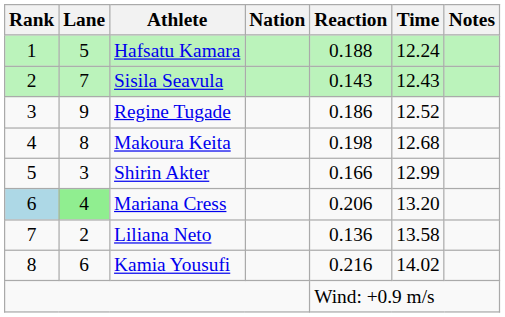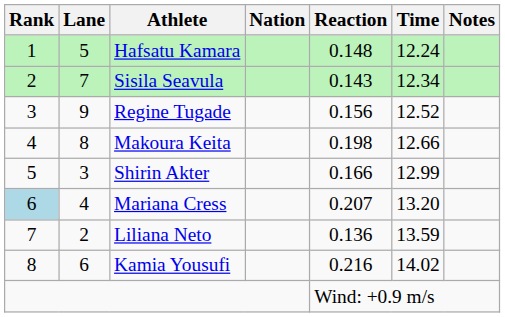 <table class="wikitable sortable" style="text-align:center">
 <tr>
 <th>Rank</th>
 <th>Lane</th>
 <th>Athlete</th>
 <th>Nation</th>
 <th>Reaction</th>
 <th>Time</th>
 <th>Notes</th>
 </tr>
 <tr bgcolor=bbf3bb>
 <td>1</td>
 <td>5</td>
 <td align=left><a href='#'>Hafsatu Kamara</a></td>
 <td align=left></td>
-<td>0.188</td>
+<td>0.148</td>
 <td>12.24</td>
 <td></td>
 </tr>
 <tr bgcolor=bbf3bb>
 <td>2</td>
 <td>7</td>
 <td align=left><a href='#'>Sisila Seavula</a></td>
 <td align=left></td>
 <td>0.143</td>
-<td>12.43</td>
+<td>12.34</td>
 <td></td>
 </tr>
 <tr>
 <td>3</td>
 <td>9</td>
 <td align=left><a href='#'>Regine Tugade</a></td>
 <td align=left></td>
-<td>0.186</td>
+<td>0.156</td>
 <td>12.52</td>
 <td></td>
 </tr>
 <tr>
 <td>4</td>
 <td>8</td>
 <td align=left><a href='#'>Makoura Keita</a></td>
 <td align=left></td>
 <td>0.198</td>
-<td>12.68</td>
+<td>12.66</td>
 <td></td>
 </tr>
 <tr>
 <td>5</td>
 <td>3</td>
 <td align=left><a href='#'>Shirin Akter</a></td>
 <td align=left></td>
 <td>0.166</td>
 <td>12.99</td>
 <td></td>
 </tr>
 <tr>
 <td style="background: lightblue;">6</td>
-<td style="background: lightgreen;">4</td>
+<td>4</td>
 <td align=left><a href='#'>Mariana Cress</a></td>
 <td align=left></td>
-<td>0.206</td>
+<td>0.207</td>
 <td>13.20</td>
 <td></td>
 </tr>
 <tr>
 <td>7</td>
 <td>2</td>
 <td align=left><a href='#'>Liliana Neto</a></td>
 <td align=left></td>
 <td>0.136</td>
-<td>13.58</td>
+<td>13.59</td>
 <td></td>
 </tr>
 <tr>
 <td>8</td>
 <td>6</td>
 <td align=left><a href='#'>Kamia Yousufi</a></td>
 <td align=left></td>
 <td>0.216</td>
 <td>14.02</td>
 <td></td>
 </tr>
 <tr class="sortbottom">
 <td colspan=4></td>
 <td colspan="3" style="text-align:left;">Wind: +0.9 m/s</td>
 </tr>
 </table>
